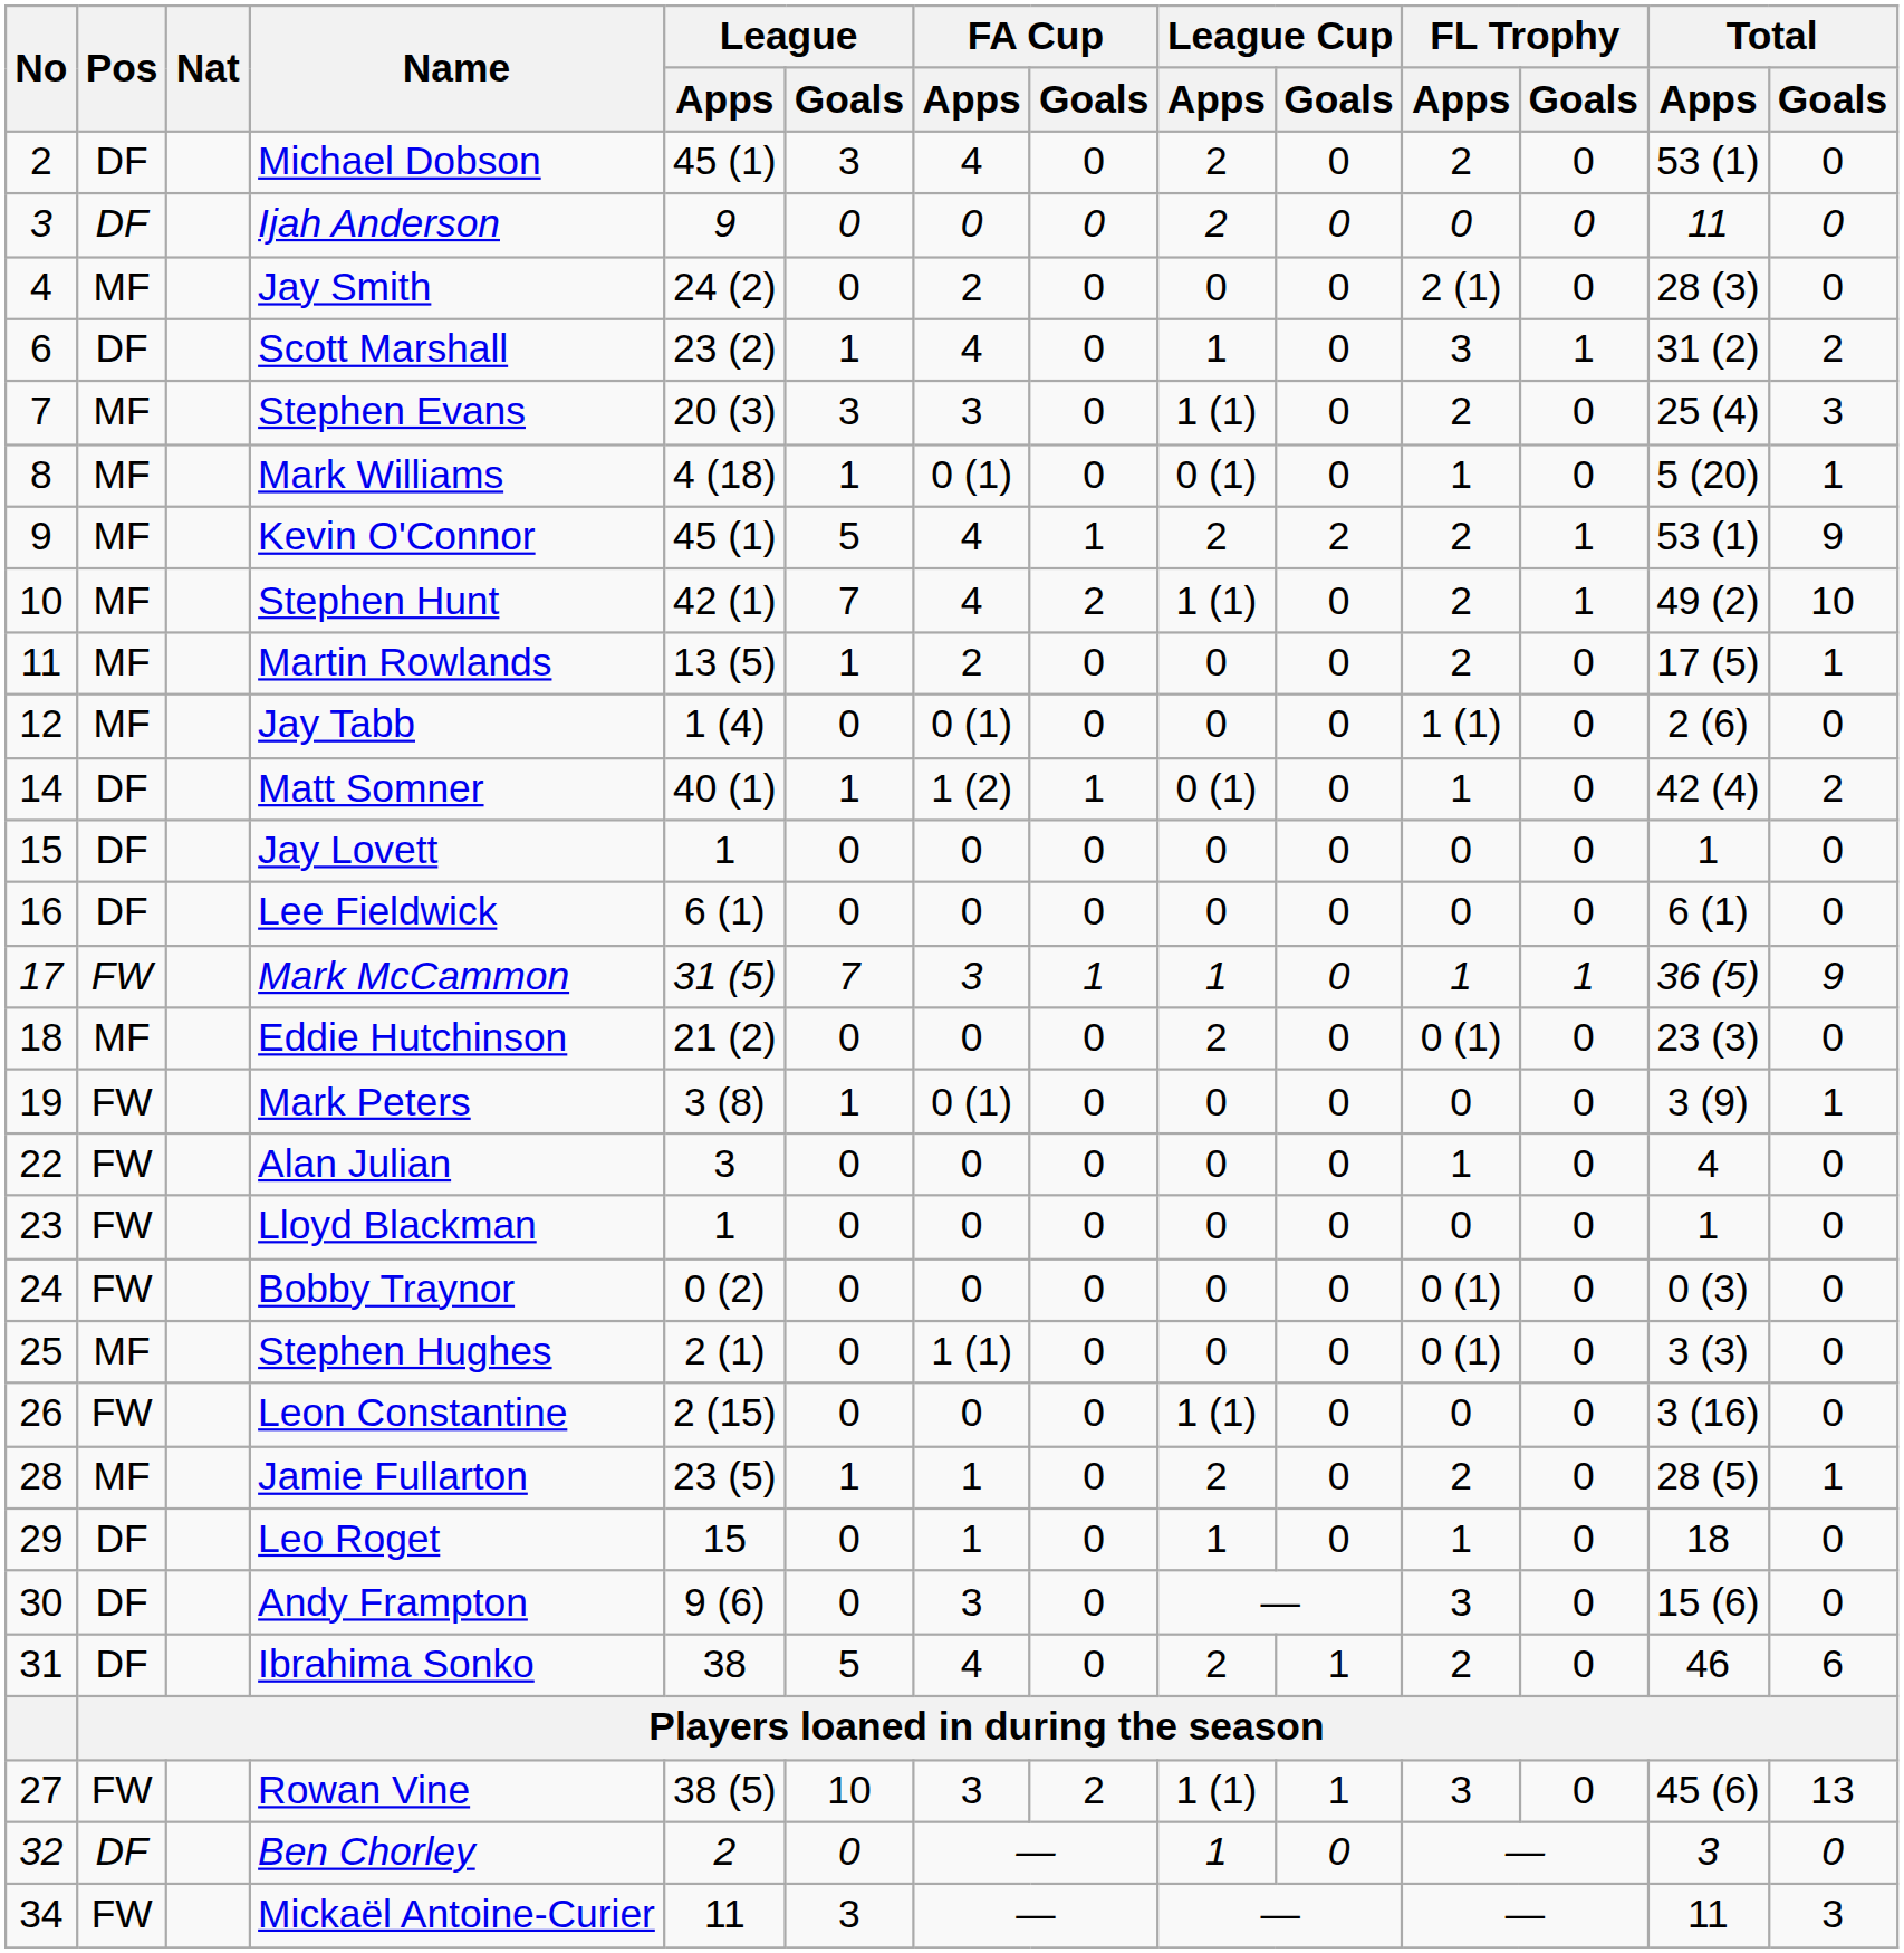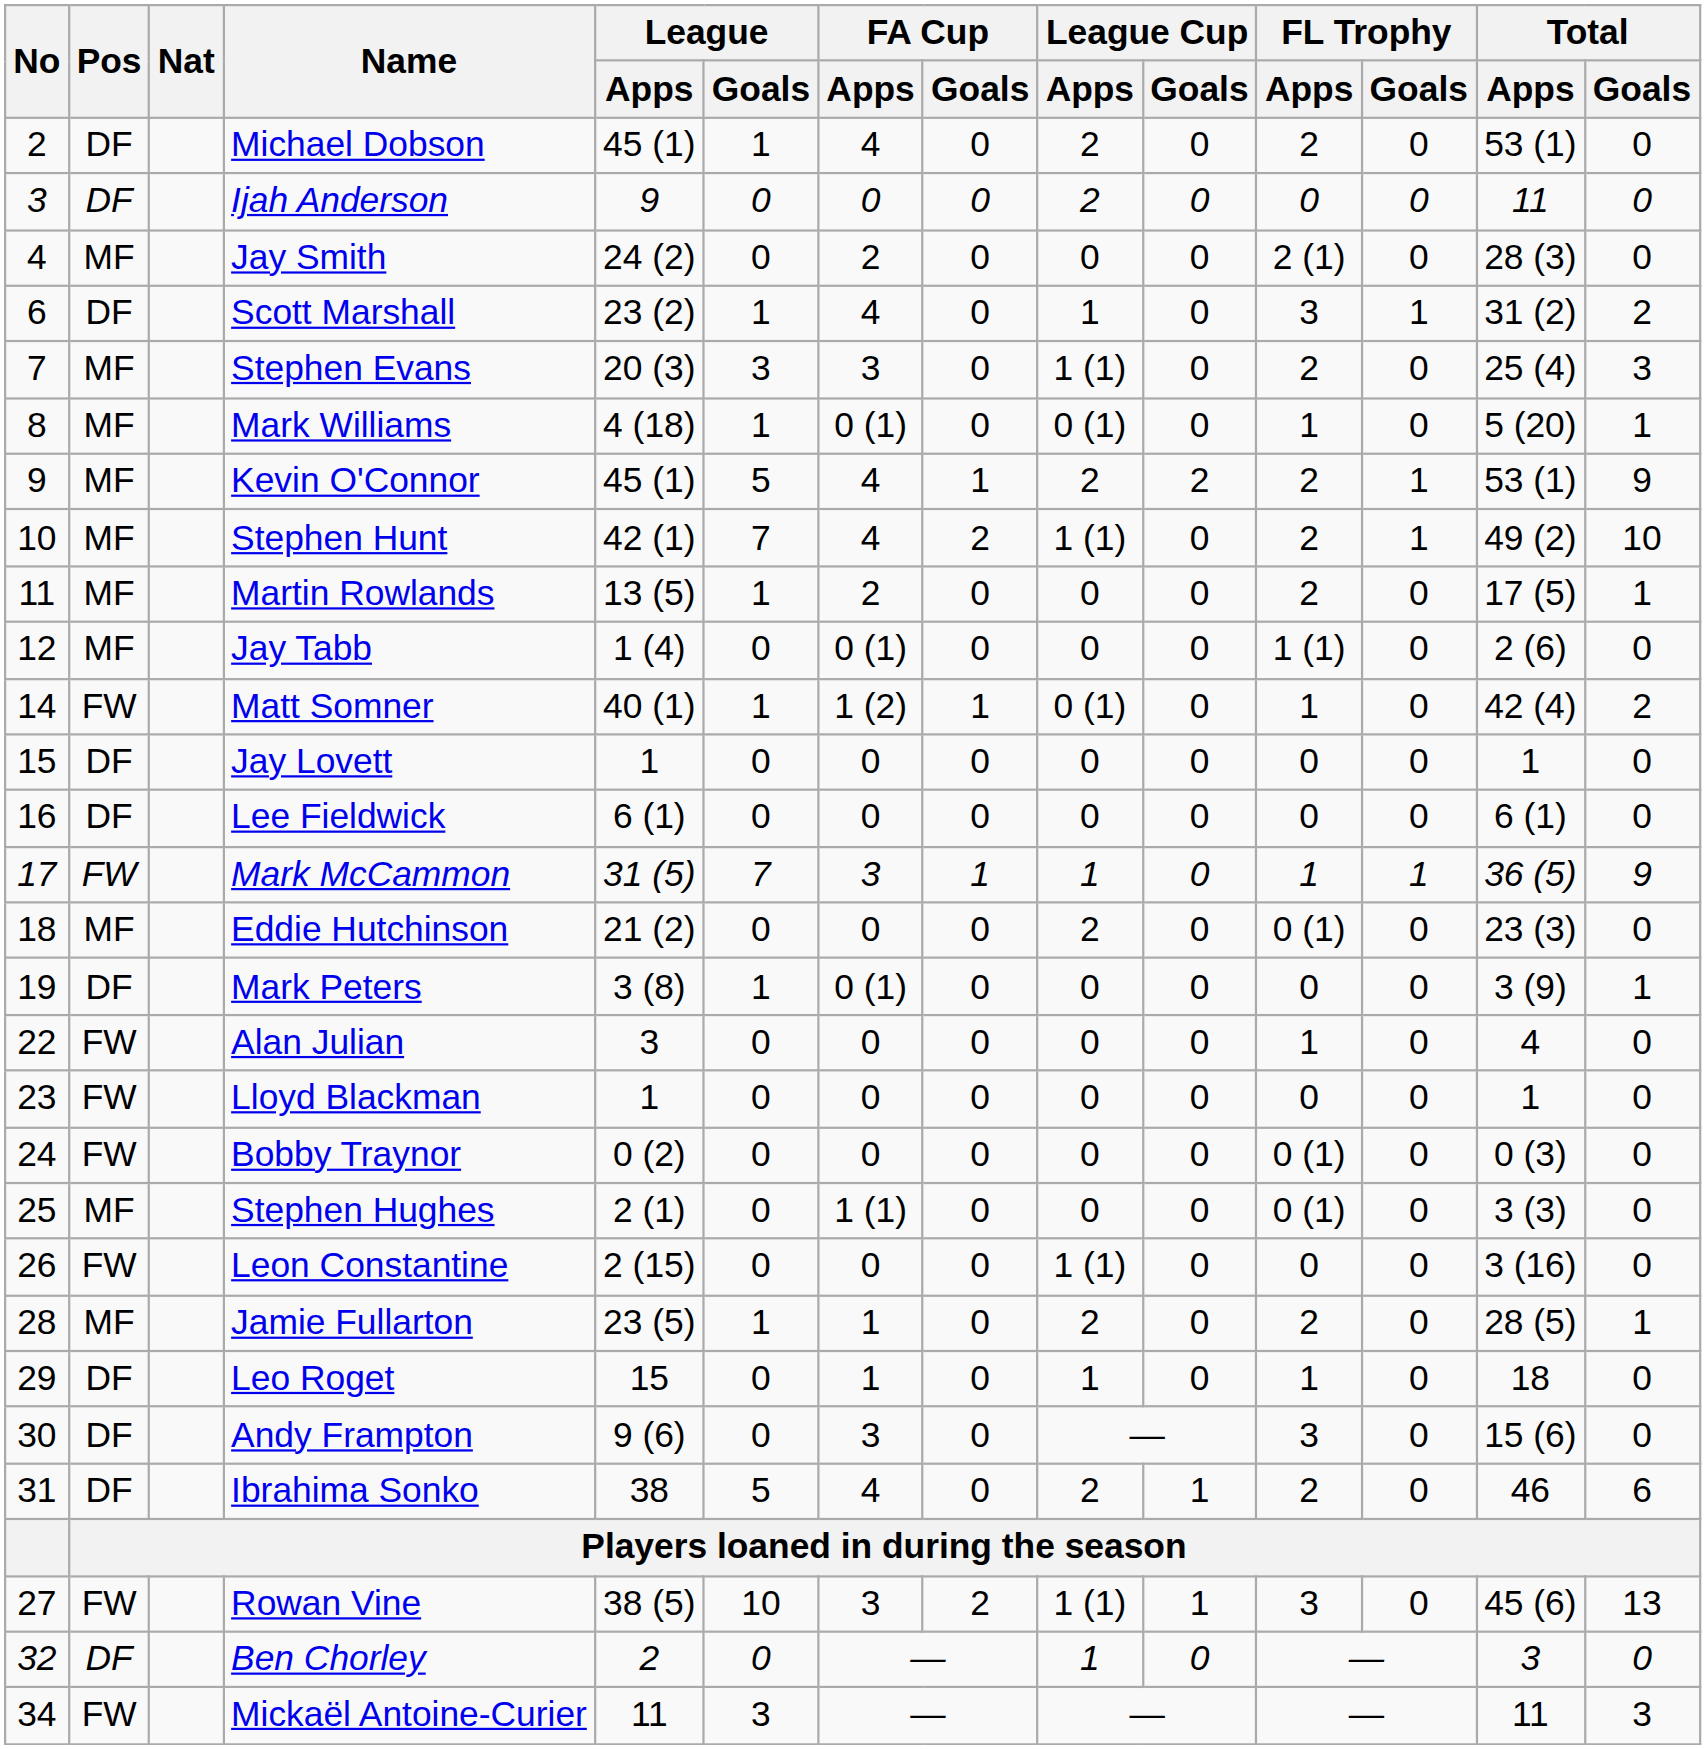 <table class="wikitable" style="text-align:center">
 <tr>
 <th rowspan="2">No</th>
 <th rowspan="2">Pos</th>
 <th rowspan="2">Nat</th>
 <th rowspan="2">Name</th>
 <th colspan="2" style="width:85px;">League</th>
 <th colspan="2" style="width:85px;">FA Cup</th>
 <th colspan="2" style="width:85px;">League Cup</th>
 <th colspan="2" style="width:85px;">FL Trophy</th>
 <th colspan="2" style="width:85px;">Total</th>
 </tr>
 <tr>
 <th>Apps</th>
 <th>Goals</th>
 <th>Apps</th>
 <th>Goals</th>
 <th>Apps</th>
 <th>Goals</th>
 <th>Apps</th>
 <th>Goals</th>
 <th>Apps</th>
 <th>Goals</th>
 </tr>
 <tr>
 <td>2</td>
 <td>DF</td>
 <td></td>
 <td style="text-align:left;"><a href='#'>Michael Dobson</a></td>
 <td>45 (1)</td>
-<td>3</td>
+<td>1</td>
 <td>4</td>
 <td>0</td>
 <td>2</td>
 <td>0</td>
 <td>2</td>
 <td>0</td>
 <td>53 (1)</td>
 <td>0</td>
 </tr>
 <tr>
 <td><em>3</em></td>
 <td><em>DF</em></td>
 <td><em></em></td>
 <td style="text-align:left;"><em><a href='#'>Ijah Anderson</a></em></td>
 <td><em>9</em></td>
 <td><em>0</em></td>
 <td><em>0</em></td>
 <td><em>0</em></td>
 <td><em>2</em></td>
 <td><em>0</em></td>
 <td><em>0</em></td>
 <td><em>0</em></td>
 <td><em>11</em></td>
 <td><em>0</em></td>
 </tr>
 <tr>
 <td>4</td>
 <td>MF</td>
 <td></td>
 <td style="text-align:left;"><a href='#'>Jay Smith</a></td>
 <td>24 (2)</td>
 <td>0</td>
 <td>2</td>
 <td>0</td>
 <td>0</td>
 <td>0</td>
 <td>2 (1)</td>
 <td>0</td>
 <td>28 (3)</td>
 <td>0</td>
 </tr>
 <tr>
 <td>6</td>
 <td>DF</td>
 <td></td>
 <td style="text-align:left;"><a href='#'>Scott Marshall</a></td>
 <td>23 (2)</td>
 <td>1</td>
 <td>4</td>
 <td>0</td>
 <td>1</td>
 <td>0</td>
 <td>3</td>
 <td>1</td>
 <td>31 (2)</td>
 <td>2</td>
 </tr>
 <tr>
 <td>7</td>
 <td>MF</td>
 <td><em></em></td>
 <td style="text-align:left;"><a href='#'>Stephen Evans</a></td>
 <td>20 (3)</td>
 <td>3</td>
 <td>3</td>
 <td>0</td>
 <td>1 (1)</td>
 <td>0</td>
 <td>2</td>
 <td>0</td>
 <td>25 (4)</td>
 <td>3</td>
 </tr>
 <tr>
 <td>8</td>
 <td>MF</td>
 <td></td>
 <td style="text-align:left;"><a href='#'>Mark Williams</a></td>
 <td>4 (18)</td>
 <td>1</td>
 <td>0 (1)</td>
 <td>0</td>
 <td>0 (1)</td>
 <td>0</td>
 <td>1</td>
 <td>0</td>
 <td>5 (20)</td>
 <td>1</td>
 </tr>
 <tr>
 <td>9</td>
 <td>MF</td>
 <td></td>
 <td style="text-align:left;"><a href='#'>Kevin O'Connor</a></td>
 <td>45 (1)</td>
 <td>5</td>
 <td>4</td>
 <td>1</td>
 <td>2</td>
 <td>2</td>
 <td>2</td>
 <td>1</td>
 <td>53 (1)</td>
 <td>9</td>
 </tr>
 <tr>
 <td>10</td>
 <td>MF</td>
 <td></td>
 <td style="text-align:left;"><a href='#'>Stephen Hunt</a></td>
 <td>42 (1)</td>
 <td>7</td>
 <td>4</td>
 <td>2</td>
 <td>1 (1)</td>
 <td>0</td>
 <td>2</td>
 <td>1</td>
 <td>49 (2)</td>
 <td>10</td>
 </tr>
 <tr>
 <td>11</td>
 <td>MF</td>
 <td></td>
 <td style="text-align:left;"><a href='#'>Martin Rowlands</a></td>
 <td>13 (5)</td>
 <td>1</td>
 <td>2</td>
 <td>0</td>
 <td>0</td>
 <td>0</td>
 <td>2</td>
 <td>0</td>
 <td>17 (5)</td>
 <td>1</td>
 </tr>
 <tr>
 <td>12</td>
 <td>MF</td>
 <td></td>
 <td style="text-align:left;"><a href='#'>Jay Tabb</a></td>
 <td>1 (4)</td>
 <td>0</td>
 <td>0 (1)</td>
 <td>0</td>
 <td>0</td>
 <td>0</td>
 <td>1 (1)</td>
 <td>0</td>
 <td>2 (6)</td>
 <td>0</td>
 </tr>
 <tr>
 <td>14</td>
-<td>DF</td>
+<td>FW</td>
 <td><em></em></td>
 <td style="text-align:left;"><a href='#'>Matt Somner</a></td>
 <td>40 (1)</td>
 <td>1</td>
 <td>1 (2)</td>
 <td>1</td>
 <td>0 (1)</td>
 <td>0</td>
 <td>1</td>
 <td>0</td>
 <td>42 (4)</td>
 <td>2</td>
 </tr>
 <tr>
 <td>15</td>
 <td>DF</td>
 <td></td>
 <td style="text-align:left;"><a href='#'>Jay Lovett</a></td>
 <td>1</td>
 <td>0</td>
 <td>0</td>
 <td>0</td>
 <td>0</td>
 <td>0</td>
 <td>0</td>
 <td>0</td>
 <td>1</td>
 <td>0</td>
 </tr>
 <tr>
 <td>16</td>
 <td>DF</td>
 <td></td>
 <td style="text-align:left;"><a href='#'>Lee Fieldwick</a></td>
 <td>6 (1)</td>
 <td>0</td>
 <td>0</td>
 <td>0</td>
 <td>0</td>
 <td>0</td>
 <td>0</td>
 <td>0</td>
 <td>6 (1)</td>
 <td>0</td>
 </tr>
 <tr>
 <td><em>17</em></td>
 <td><em>FW</em></td>
 <td><em></em></td>
 <td style="text-align:left;"><em><a href='#'>Mark McCammon</a></em></td>
 <td><em>31 (5)</em></td>
 <td><em>7</em></td>
 <td><em>3</em></td>
 <td><em>1</em></td>
 <td><em>1</em></td>
 <td><em>0</em></td>
 <td><em>1</em></td>
 <td><em>1</em></td>
 <td><em>36 (5)</em></td>
 <td><em>9</em></td>
 </tr>
 <tr>
 <td>18</td>
 <td>MF</td>
 <td></td>
 <td style="text-align:left;"><a href='#'>Eddie Hutchinson</a></td>
 <td>21 (2)</td>
 <td>0</td>
 <td>0</td>
 <td>0</td>
 <td>2</td>
 <td>0</td>
 <td>0 (1)</td>
 <td>0</td>
 <td>23 (3)</td>
 <td>0</td>
 </tr>
 <tr>
 <td>19</td>
-<td>FW</td>
+<td>DF</td>
 <td></td>
 <td style="text-align:left;"><a href='#'>Mark Peters</a></td>
 <td>3 (8)</td>
 <td>1</td>
 <td>0 (1)</td>
 <td>0</td>
 <td>0</td>
 <td>0</td>
 <td>0</td>
 <td>0</td>
 <td>3 (9)</td>
 <td>1</td>
 </tr>
 <tr>
 <td>22</td>
 <td>FW</td>
 <td></td>
 <td style="text-align:left;"><a href='#'>Alan Julian</a></td>
 <td>3</td>
 <td>0</td>
 <td>0</td>
 <td>0</td>
 <td>0</td>
 <td>0</td>
 <td>1</td>
 <td>0</td>
 <td>4</td>
 <td>0</td>
 </tr>
 <tr>
 <td>23</td>
 <td>FW</td>
 <td></td>
 <td style="text-align:left;"><a href='#'>Lloyd Blackman</a></td>
 <td>1</td>
 <td>0</td>
 <td>0</td>
 <td>0</td>
 <td>0</td>
 <td>0</td>
 <td>0</td>
 <td>0</td>
 <td>1</td>
 <td>0</td>
 </tr>
 <tr>
 <td>24</td>
 <td>FW</td>
 <td></td>
 <td style="text-align:left;"><a href='#'>Bobby Traynor</a></td>
 <td>0 (2)</td>
 <td>0</td>
 <td>0</td>
 <td>0</td>
 <td>0</td>
 <td>0</td>
 <td>0 (1)</td>
 <td>0</td>
 <td>0 (3)</td>
 <td>0</td>
 </tr>
 <tr>
 <td>25</td>
 <td>MF</td>
 <td></td>
 <td style="text-align:left;"><a href='#'>Stephen Hughes</a></td>
 <td>2 (1)</td>
 <td>0</td>
 <td>1 (1)</td>
 <td>0</td>
 <td>0</td>
 <td>0</td>
 <td>0 (1)</td>
 <td>0</td>
 <td>3 (3)</td>
 <td>0</td>
 </tr>
 <tr>
 <td>26</td>
 <td>FW</td>
 <td></td>
 <td style="text-align:left;"><a href='#'>Leon Constantine</a></td>
 <td>2 (15)</td>
 <td>0</td>
 <td>0</td>
 <td>0</td>
 <td>1 (1)</td>
 <td>0</td>
 <td>0</td>
 <td>0</td>
 <td>3 (16)</td>
 <td>0</td>
 </tr>
 <tr>
 <td>28</td>
 <td>MF</td>
 <td></td>
 <td style="text-align:left;"><a href='#'>Jamie Fullarton</a></td>
 <td>23 (5)</td>
 <td>1</td>
 <td>1</td>
 <td>0</td>
 <td>2</td>
 <td>0</td>
 <td>2</td>
 <td>0</td>
 <td>28 (5)</td>
 <td>1</td>
 </tr>
 <tr>
 <td>29</td>
 <td>DF</td>
 <td></td>
 <td style="text-align:left;"><a href='#'>Leo Roget</a></td>
 <td>15</td>
 <td>0</td>
 <td>1</td>
 <td>0</td>
 <td>1</td>
 <td>0</td>
 <td>1</td>
 <td>0</td>
 <td>18</td>
 <td>0</td>
 </tr>
 <tr>
 <td>30</td>
 <td>DF</td>
 <td><em></em></td>
 <td style="text-align:left;"><a href='#'>Andy Frampton</a></td>
 <td>9 (6)</td>
 <td>0</td>
 <td>3</td>
 <td>0</td>
 <td colspan="2">—</td>
 <td>3</td>
 <td>0</td>
 <td>15 (6)</td>
 <td>0</td>
 </tr>
 <tr>
 <td>31</td>
 <td>DF</td>
 <td></td>
 <td style="text-align:left;"><a href='#'>Ibrahima Sonko</a></td>
 <td>38</td>
 <td>5</td>
 <td>4</td>
 <td>0</td>
 <td>2</td>
 <td>1</td>
 <td>2</td>
 <td>0</td>
 <td>46</td>
 <td>6</td>
 </tr>
 <tr>
 <th></th>
 <th colspan="13">Players loaned in during the season</th>
 </tr>
 <tr>
 <td>27</td>
 <td>FW</td>
 <td></td>
 <td style="text-align:left;"><a href='#'>Rowan Vine</a></td>
 <td>38 (5)</td>
 <td>10</td>
 <td>3</td>
 <td>2</td>
 <td>1 (1)</td>
 <td>1</td>
 <td>3</td>
 <td>0</td>
 <td>45 (6)</td>
 <td>13</td>
 </tr>
 <tr>
 <td><em>32</em></td>
 <td><em>DF</em></td>
 <td><em></em></td>
 <td style="text-align:left;"><em><a href='#'>Ben Chorley</a></em></td>
 <td><em>2</em></td>
 <td><em>0</em></td>
 <td colspan="2"><em>—</em></td>
 <td><em>1</em></td>
 <td><em>0</em></td>
 <td colspan="2"><em>—</em></td>
 <td><em>3</em></td>
 <td><em>0</em></td>
 </tr>
 <tr>
 <td>34</td>
 <td>FW</td>
 <td></td>
 <td style="text-align:left;"><a href='#'>Mickaël Antoine-Curier</a></td>
 <td>11</td>
 <td>3</td>
 <td colspan="2">—</td>
 <td colspan="2">—</td>
 <td colspan="2">—</td>
 <td>11</td>
 <td>3</td>
 </tr>
 </table>
